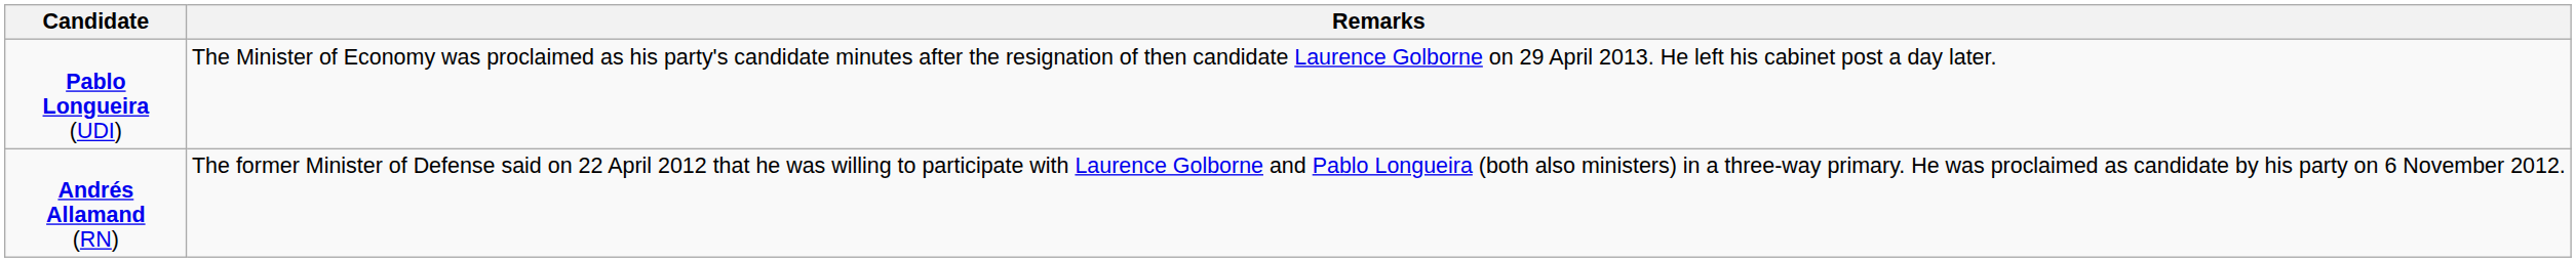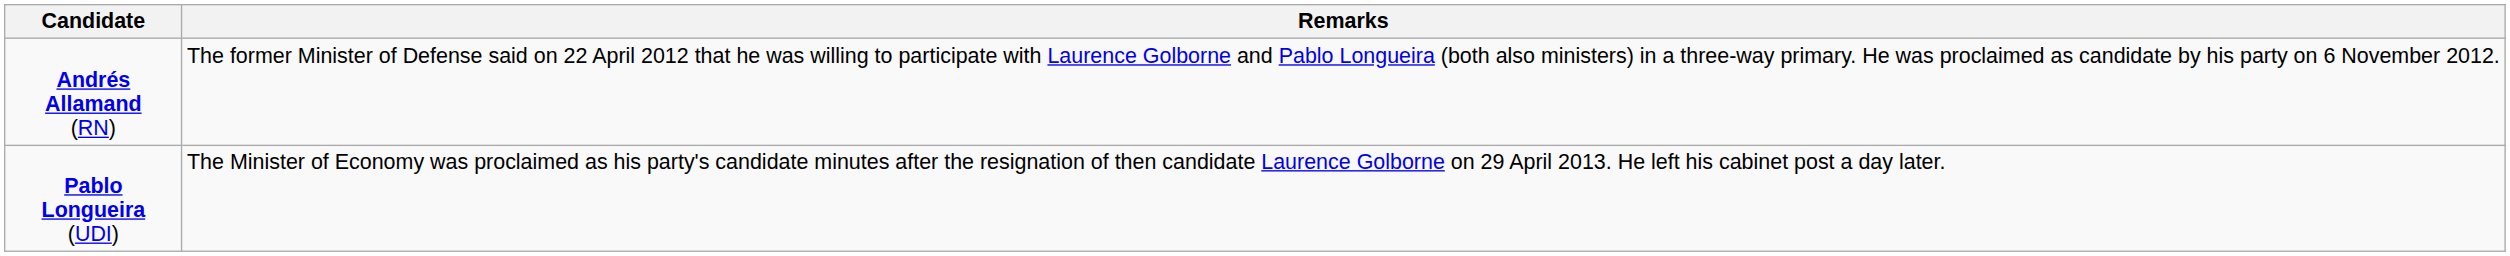 <table class="wikitable">
 <tr>
 <th width="125">Candidate</th>
 <th>Remarks</th>
 </tr>
 <tr valign="top">
+<td align="center"><br><strong><a href='#'>Andrés Allamand</a></strong><br>(<a href='#'>RN</a>)</td>
+<td>The former Minister of Defense said on 22 April 2012 that he was willing to participate with <a href='#'>Laurence Golborne</a> and <a href='#'>Pablo Longueira</a> (both also ministers) in a three-way primary. He was proclaimed as candidate by his party on 6 November 2012.</td>
+</tr>
+<tr valign="top">
 <td align="center"><br><strong><a href='#'>Pablo Longueira</a></strong><br>(<a href='#'>UDI</a>)</td>
 <td>The Minister of Economy was proclaimed as his party's candidate minutes after the resignation of then candidate <a href='#'>Laurence Golborne</a> on 29 April 2013. He left his cabinet post a day later.</td>
 </tr>
-<tr valign="top">
-<td align="center"><br><strong><a href='#'>Andrés Allamand</a></strong><br>(<a href='#'>RN</a>)</td>
-<td>The former Minister of Defense said on 22 April 2012 that he was willing to participate with <a href='#'>Laurence Golborne</a> and <a href='#'>Pablo Longueira</a> (both also ministers) in a three-way primary. He was proclaimed as candidate by his party on 6 November 2012.</td>
-</tr>
 </table>
